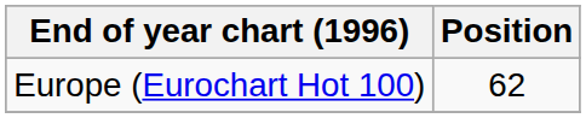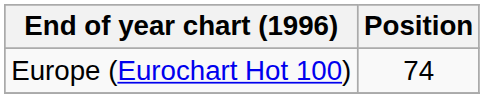 <table class="wikitable sortable">
 <tr>
 <th>End of year chart (1996)</th>
 <th>Position</th>
 </tr>
 <tr>
 <td>Europe (<a href='#'>Eurochart Hot 100</a>)</td>
-<td style="text-align:center;">62</td>
+<td style="text-align:center;">74</td>
 </tr>
 <tr>
 </tr>
 </table>
